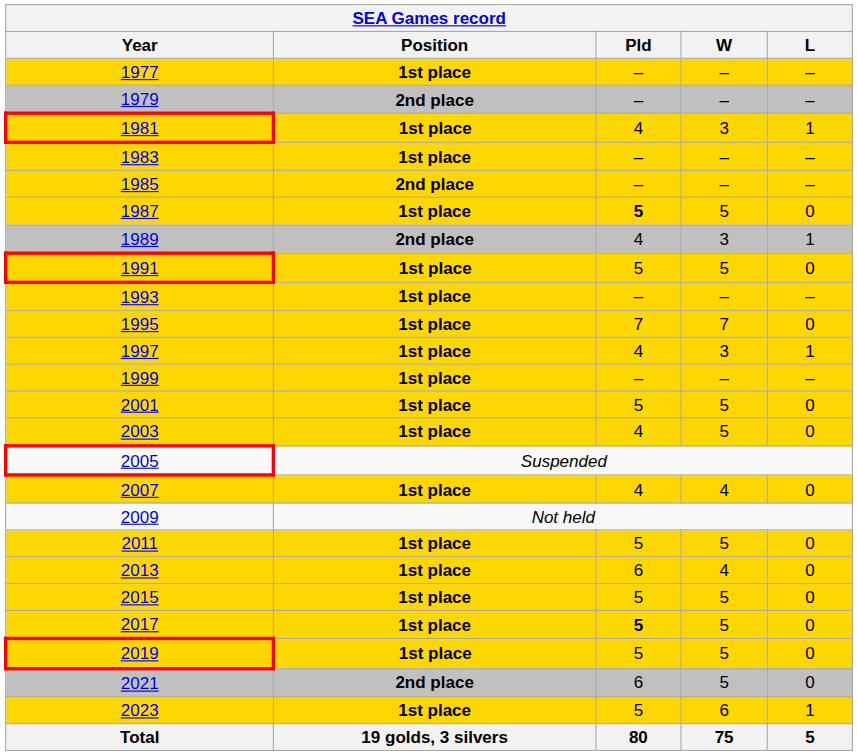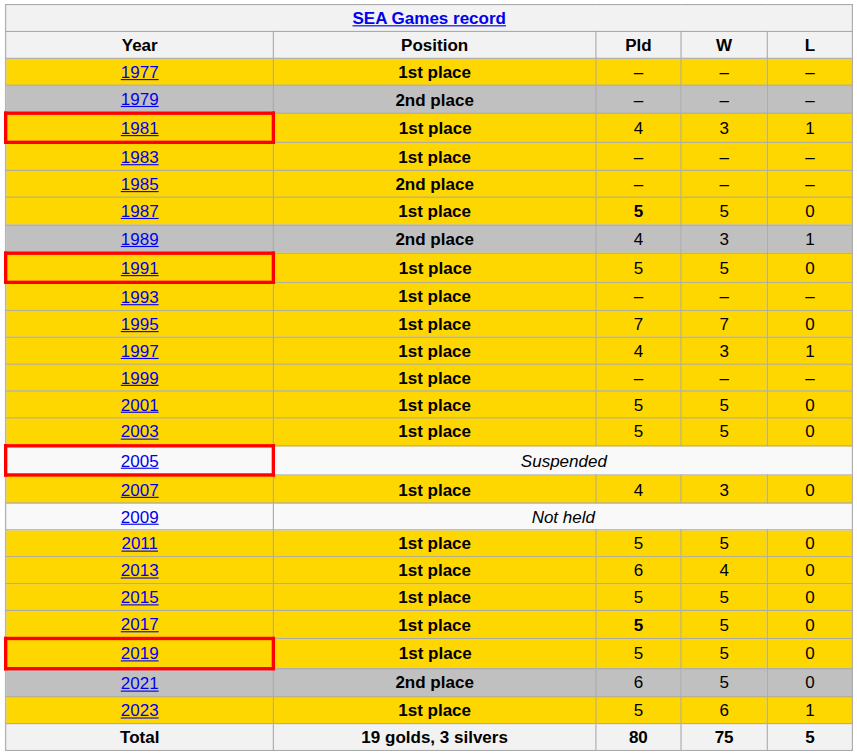 <table class="wikitable collapsible autocollapse" style="text-align: center; font-size:95%;" width=60%>
 <tr>
 <th colspan=9><a href='#'>SEA Games record</a></th>
 </tr>
 <tr>
 <th width=25%>Year</th>
 <th width=30%>Position</th>
 <th width=8%>Pld</th>
 <th width=8%>W</th>
 <th width=8%>L</th>
 </tr>
 <tr bgcolor=gold>
 <td> <a href='#'>1977</a></td>
 <td><strong>1st place</strong></td>
 <td>–</td>
 <td>–</td>
 <td>–</td>
 </tr>
 <tr bgcolor=silver>
 <td> <a href='#'>1979</a></td>
 <td><strong>2nd place</strong></td>
 <td>–</td>
 <td>–</td>
 <td>–</td>
 </tr>
 <tr bgcolor=gold>
 <td style="border: 3px solid red"> <a href='#'>1981</a></td>
 <td><strong>1st place</strong></td>
 <td>4</td>
 <td>3</td>
 <td>1</td>
 </tr>
 <tr bgcolor=gold>
 <td> <a href='#'>1983</a></td>
 <td><strong>1st place</strong></td>
 <td>–</td>
 <td>–</td>
 <td>–</td>
 </tr>
 <tr bgcolor=gold>
 <td> <a href='#'>1985</a></td>
 <td><strong>2nd place</strong></td>
 <td>–</td>
 <td>–</td>
 <td>–</td>
 </tr>
 <tr bgcolor=gold>
 <td> <a href='#'>1987</a></td>
 <td><strong>1st place</strong></td>
 <td><strong>5</strong></td>
 <td>5</td>
 <td>0</td>
 </tr>
 <tr bgcolor=silver>
 <td> <a href='#'>1989</a></td>
 <td><strong>2nd place</strong></td>
 <td>4</td>
 <td>3</td>
 <td>1</td>
 </tr>
 <tr bgcolor=gold>
 <td style="border: 3px solid red"> <a href='#'>1991</a></td>
 <td><strong>1st place</strong></td>
 <td>5</td>
 <td>5</td>
 <td>0</td>
 </tr>
 <tr bgcolor=gold>
 <td> <a href='#'>1993</a></td>
 <td><strong>1st place</strong></td>
 <td>–</td>
 <td>–</td>
 <td>–</td>
 </tr>
 <tr bgcolor=gold>
 <td> <a href='#'>1995</a></td>
 <td><strong>1st place</strong></td>
 <td>7</td>
 <td>7</td>
 <td>0</td>
 </tr>
 <tr bgcolor=gold>
 <td> <a href='#'>1997</a></td>
 <td><strong>1st place</strong></td>
 <td>4</td>
 <td>3</td>
 <td>1</td>
 </tr>
 <tr bgcolor=gold>
 <td> <a href='#'>1999</a></td>
 <td><strong>1st place</strong></td>
 <td>–</td>
 <td>–</td>
 <td>–</td>
 </tr>
 <tr bgcolor=gold>
 <td> <a href='#'>2001</a></td>
 <td><strong>1st place</strong></td>
 <td>5</td>
 <td>5</td>
 <td>0</td>
 </tr>
 <tr bgcolor=gold>
 <td> <a href='#'>2003</a></td>
 <td><strong>1st place</strong></td>
-<td>4</td>
+<td>5</td>
 <td>5</td>
 <td>0</td>
 </tr>
 <tr bgcolor=>
 <td style="border: 3px solid red"> <a href='#'>2005</a></td>
 <td colspan=4><em>Suspended</em></td>
 </tr>
 <tr bgcolor=gold>
 <td> <a href='#'>2007</a></td>
 <td><strong>1st place</strong></td>
 <td>4</td>
-<td>4</td>
+<td>3</td>
 <td>0</td>
 </tr>
 <tr bgcolor=>
 <td> <a href='#'>2009</a></td>
 <td colspan=4><em>Not held</em></td>
 </tr>
 <tr bgcolor=gold>
 <td> <a href='#'>2011</a></td>
 <td><strong>1st place</strong></td>
 <td>5</td>
 <td>5</td>
 <td>0</td>
 </tr>
 <tr bgcolor=gold>
 <td> <a href='#'>2013</a></td>
 <td><strong>1st place</strong></td>
 <td>6</td>
 <td>4</td>
 <td>0</td>
 </tr>
 <tr bgcolor=gold>
 <td> <a href='#'>2015</a></td>
 <td><strong>1st place</strong></td>
 <td>5</td>
 <td>5</td>
 <td>0</td>
 </tr>
 <tr bgcolor=gold>
 <td> <a href='#'>2017</a></td>
 <td><strong>1st place</strong></td>
 <td><strong>5</strong></td>
 <td>5</td>
 <td>0</td>
 </tr>
 <tr bgcolor=gold>
 <td style="border: 3px solid red"> <a href='#'>2019</a></td>
 <td><strong>1st place</strong></td>
 <td>5</td>
 <td>5</td>
 <td>0</td>
 </tr>
 <tr bgcolor=silver>
 <td> <a href='#'>2021</a></td>
 <td><strong>2nd place</strong></td>
 <td>6</td>
 <td>5</td>
 <td>0</td>
 </tr>
 <tr bgcolor=gold>
 <td> <a href='#'>2023</a></td>
 <td><strong>1st place</strong></td>
 <td>5</td>
 <td>6</td>
 <td>1</td>
 </tr>
 <tr>
 <th>Total</th>
 <th>19 golds, 3 silvers</th>
 <th>80</th>
 <th>75</th>
 <th>5</th>
 </tr>
 </table>
